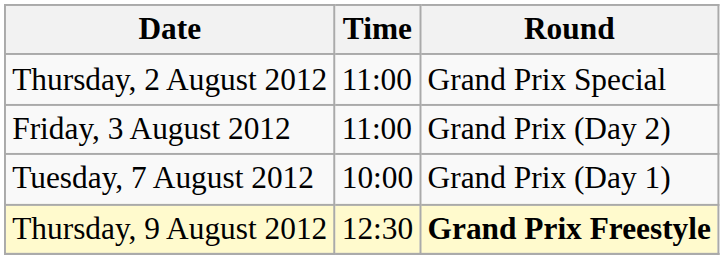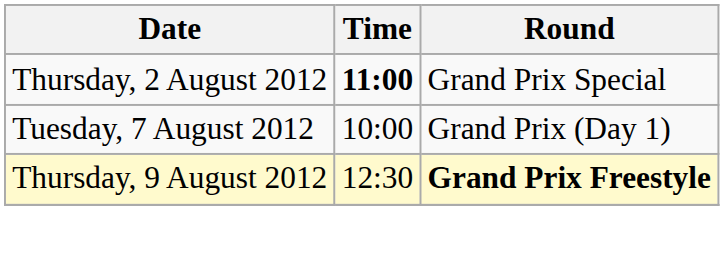 <table class="wikitable">
 <tr>
 <th>Date</th>
 <th>Time</th>
 <th>Round</th>
 </tr>
 <tr>
 <td>Thursday, 2 August 2012</td>
-<td>11:00</td>
+<td><strong>11:00</strong></td>
 <td>Grand Prix Special</td>
-</tr>
-<tr>
-<td>Friday, 3 August 2012</td>
-<td>11:00</td>
-<td>Grand Prix (Day 2)</td>
 </tr>
 <tr>
 <td>Tuesday, 7 August 2012</td>
 <td>10:00</td>
 <td>Grand Prix (Day 1)</td>
 </tr>
 <tr>
 <td style=background:lemonchiffon>Thursday, 9 August 2012</td>
 <td style=background:lemonchiffon>12:30</td>
 <td style=background:lemonchiffon><strong>Grand Prix Freestyle</strong></td>
 </tr>
 <tr>
 </tr>
 </table>
